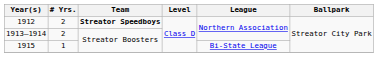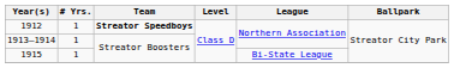 <table class="wikitable" style="text-align:center; font-size: 95%;">
 <tr>
 <th>Year(s)</th>
 <th># Yrs.</th>
 <th>Team</th>
 <th>Level</th>
 <th>League</th>
 <th>Ballpark</th>
 </tr>
 <tr>
 <td>1912</td>
-<td>2</td>
+<td>1</td>
 <td><strong>Streator Speedboys</strong></td>
 <td rowspan=3><a href='#'>Class D</a></td>
 <td rowspan=2><a href='#'>Northern Association</a></td>
 <td rowspan=3>Streator City Park</td>
 </tr>
 <tr>
 <td>1913–1914</td>
-<td>2</td>
+<td>1</td>
 <td rowspan=2>Streator Boosters</td>
 </tr>
 <tr>
 <td>1915</td>
 <td>1</td>
 <td><a href='#'>Bi-State League</a></td>
 </tr>
 <tr>
 </tr>
 </table>
